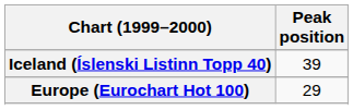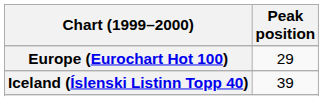 <table class="wikitable sortable plainrowheaders" style="text-align:center">
 <tr>
 <th>Chart (1999–2000)</th>
 <th>Peak<br>position</th>
 </tr>
 <tr>
 </tr>
 <tr>
 </tr>
 <tr>
 </tr>
 <tr>
 </tr>
 <tr>
-<th scope="row">Iceland (<a href='#'>Íslenski Listinn Topp 40</a>)</th>
-<td>39</td>
+<th scope="row">Europe (<a href='#'>Eurochart Hot 100</a>)</th>
+<td>29</td>
 </tr>
 <tr>
 </tr>
 <tr>
-<th scope="row">Europe (<a href='#'>Eurochart Hot 100</a>)</th>
-<td>29</td>
+<th scope="row">Iceland (<a href='#'>Íslenski Listinn Topp 40</a>)</th>
+<td>39</td>
 </tr>
 <tr>
 </tr>
 <tr>
 </tr>
 <tr>
 </tr>
 <tr>
 </tr>
 <tr>
 </tr>
 <tr>
 </tr>
 <tr>
 </tr>
 <tr>
 </tr>
 <tr>
 </tr>
 </table>
